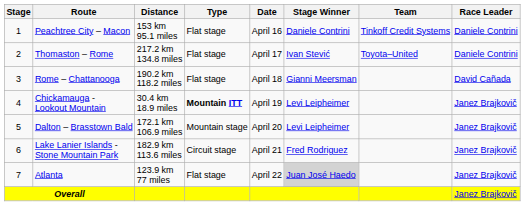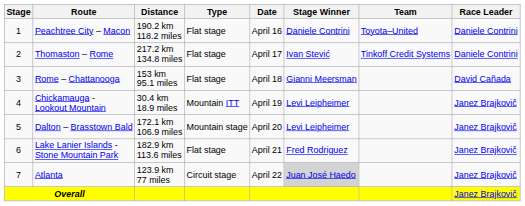 <table class=wikitable style="font-size:90%">
 <tr>
 <th>Stage</th>
 <th>Route</th>
 <th>Distance</th>
 <th>Type</th>
 <th>Date</th>
 <th>Stage Winner</th>
 <th>Team</th>
 <th>Race Leader</th>
 </tr>
 <tr>
 <td align="center">1</td>
 <td><a href='#'>Peachtree City</a> – <a href='#'>Macon</a></td>
-<td>153 km<br>95.1 miles</td>
+<td>190.2 km<br>118.2 miles</td>
 <td>Flat stage</td>
 <td>April 16</td>
 <td> <a href='#'>Daniele Contrini</a></td>
-<td> <a href='#'>Tinkoff Credit Systems</a></td>
+<td> <a href='#'>Toyota–United</a></td>
 <td> <a href='#'>Daniele Contrini</a></td>
 </tr>
 <tr>
 <td align="center">2</td>
 <td><a href='#'>Thomaston</a> – <a href='#'>Rome</a></td>
 <td>217.2 km<br>134.8 miles</td>
 <td>Flat stage</td>
 <td>April 17</td>
 <td> <a href='#'>Ivan Stević</a></td>
-<td> <a href='#'>Toyota–United</a></td>
+<td> <a href='#'>Tinkoff Credit Systems</a></td>
 <td> <a href='#'>Daniele Contrini</a></td>
 </tr>
 <tr>
 <td align="center">3</td>
 <td><a href='#'>Rome</a> – <a href='#'>Chattanooga</a></td>
-<td>190.2 km<br>118.2 miles</td>
+<td>153 km<br>95.1 miles</td>
 <td>Flat stage</td>
 <td>April 18</td>
 <td> <a href='#'>Gianni Meersman</a></td>
 <td> </td>
 <td> <a href='#'>David Cañada</a></td>
 </tr>
 <tr>
 <td align="center">4</td>
 <td><a href='#'>Chickamauga</a> -<br> <a href='#'>Lookout Mountain</a></td>
 <td>30.4 km<br>18.9 miles</td>
-<td><strong>Mountain <a href='#'>ITT</a></strong></td>
+<td>Mountain <a href='#'>ITT</a></td>
 <td>April 19</td>
 <td> <a href='#'>Levi Leipheimer</a></td>
 <td> </td>
 <td> <a href='#'>Janez Brajkovič</a></td>
 </tr>
 <tr>
 <td align="center">5</td>
 <td><a href='#'>Dalton</a> – <a href='#'>Brasstown Bald</a></td>
 <td>172.1 km<br>106.9 miles</td>
 <td>Mountain stage</td>
 <td>April 20</td>
 <td> <a href='#'>Levi Leipheimer</a></td>
 <td> </td>
 <td> <a href='#'>Janez Brajkovič</a></td>
 </tr>
 <tr>
 <td align="center">6</td>
 <td><a href='#'>Lake Lanier Islands</a> -<br> <a href='#'>Stone Mountain Park</a></td>
 <td>182.9 km<br>113.6 miles</td>
-<td>Circuit stage</td>
+<td>Flat stage</td>
 <td>April 21</td>
 <td> <a href='#'>Fred Rodriguez</a></td>
 <td> </td>
 <td> <a href='#'>Janez Brajkovič</a></td>
 </tr>
 <tr>
 <td align="center">7</td>
 <td><a href='#'>Atlanta</a></td>
 <td>123.9 km<br>77 miles</td>
-<td>Flat stage</td>
+<td>Circuit stage</td>
 <td>April 22</td>
 <td style="background: lightgrey;"> <a href='#'>Juan José Haedo</a></td>
 <td> </td>
 <td> <a href='#'>Janez Brajkovič</a></td>
 </tr>
 <tr bgcolor="yellow">
 <td align="center" colspan="2"><strong><em>Overall</em></strong></td>
 <td align="center"></td>
 <td></td>
 <td colspan="2"></td>
 <td></td>
 <td> <a href='#'>Janez Brajkovič</a></td>
 </tr>
 </table>
